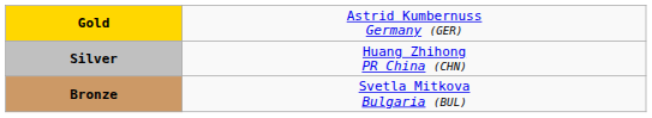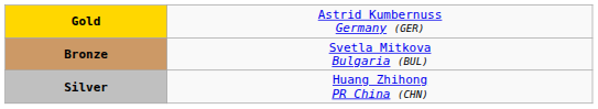 <table class="wikitable" style=" text-align:center; font-size:110%;" width="35%">
 <tr>
 <td bgcolor="gold"><strong>Gold</strong></td>
 <td> <a href='#'>Astrid Kumbernuss</a><br><em><a href='#'>Germany</a> <small>(GER)</small></em></td>
 </tr>
 <tr>
+<td bgcolor="CC9966"><strong>Bronze</strong></td>
+<td> <a href='#'>Svetla Mitkova</a><br><em><a href='#'>Bulgaria</a> <small>(BUL)</small></em></td>
+</tr>
+<tr>
 <td bgcolor="silver"><strong>Silver</strong></td>
 <td> <a href='#'>Huang Zhihong</a><br><em><a href='#'>PR China</a> <small>(CHN)</small></em></td>
 </tr>
-<tr>
-<td bgcolor="CC9966"><strong>Bronze</strong></td>
-<td> <a href='#'>Svetla Mitkova</a><br><em><a href='#'>Bulgaria</a> <small>(BUL)</small></em></td>
-</tr>
 </table>
